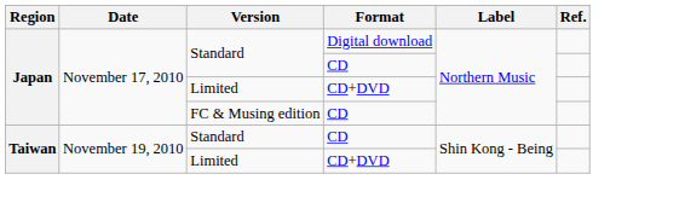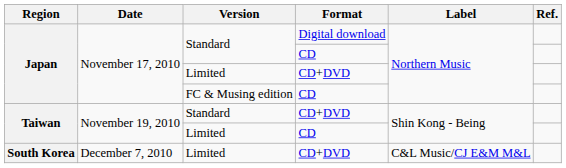 <table class="wikitable sortable plainrowheaders">
 <tr>
 <th scope="col">Region</th>
 <th scope="col">Date</th>
 <th scope="col">Version</th>
 <th scope="col">Format</th>
 <th scope="col">Label</th>
 <th scope="col">Ref.</th>
 </tr>
 <tr>
 <th rowspan="4">Japan</th>
 <td rowspan="4">November 17, 2010</td>
 <td rowspan="2">Standard</td>
 <td><a href='#'>Digital download</a></td>
 <td rowspan="4"><a href='#'>Northern Music</a></td>
 <td></td>
 </tr>
 <tr>
 <td><a href='#'>CD</a></td>
 <td></td>
 </tr>
 <tr>
 <td>Limited</td>
 <td><a href='#'>CD</a>+<a href='#'>DVD</a></td>
 <td></td>
 </tr>
 <tr>
 <td>FC & Musing edition</td>
 <td><a href='#'>CD</a></td>
 <td></td>
 </tr>
 <tr>
 <th rowspan="2">Taiwan</th>
 <td rowspan="2">November 19, 2010</td>
 <td>Standard</td>
-<td><a href='#'>CD</a></td>
+<td><a href='#'>CD</a>+<a href='#'>DVD</a></td>
 <td rowspan="2">Shin Kong - Being</td>
 <td></td>
 </tr>
 <tr>
 <td>Limited</td>
+<td><a href='#'>CD</a></td>
+<td></td>
+</tr>
+<tr>
+<th>South Korea</th>
+<td>December 7, 2010</td>
+<td>Limited</td>
 <td><a href='#'>CD</a>+<a href='#'>DVD</a></td>
+<td>C&L Music/<a href='#'>CJ E&M M&L</a></td>
 <td></td>
 </tr>
 </table>
